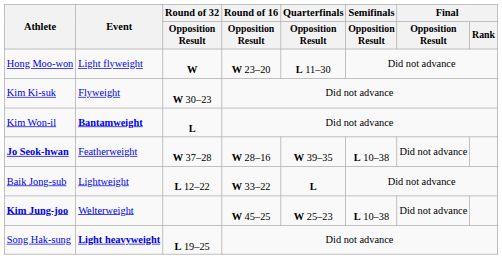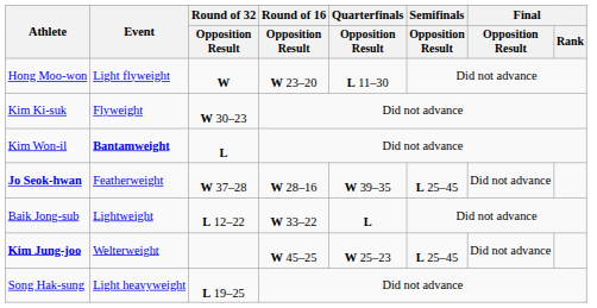 <table class="wikitable" style="font-size:90%">
 <tr>
 <th rowspan="2">Athlete</th>
 <th rowspan="2">Event</th>
 <th>Round of 32</th>
 <th>Round of 16</th>
 <th>Quarterfinals</th>
 <th>Semifinals</th>
 <th colspan=2>Final</th>
 </tr>
 <tr style="font-size:95%">
 <th>Opposition<br>Result</th>
 <th>Opposition<br>Result</th>
 <th>Opposition<br>Result</th>
 <th>Opposition<br>Result</th>
 <th>Opposition<br>Result</th>
 <th>Rank</th>
 </tr>
 <tr align=center>
 <td align=left><a href='#'>Hong Moo-won</a></td>
 <td align=left><a href='#'>Light flyweight</a></td>
 <td><br><strong>W</strong> </td>
 <td><br><strong>W</strong> 23–20</td>
 <td><br><strong>L</strong> 11–30</td>
 <td colspan=3>Did not advance</td>
 </tr>
 <tr align=center>
 <td align=left><a href='#'>Kim Ki-suk</a></td>
 <td align=left><a href='#'>Flyweight</a></td>
 <td><br><strong>W</strong> 30–23</td>
 <td colspan=5>Did not advance</td>
 </tr>
 <tr align=center>
 <td align=left><a href='#'>Kim Won-il</a></td>
 <td align=left><strong><a href='#'>Bantamweight</a></strong></td>
 <td><br><strong>L</strong> </td>
 <td colspan=5>Did not advance</td>
 </tr>
 <tr align=center>
 <td align=left><strong><a href='#'>Jo Seok-hwan</a></strong></td>
 <td align=left><a href='#'>Featherweight</a></td>
 <td><br><strong>W</strong> 37–28</td>
 <td><br><strong>W</strong> 28–16</td>
 <td><br><strong>W</strong> 39–35</td>
-<td><br><strong>L</strong> 10–38</td>
+<td><br><strong>L</strong> 25–45</td>
 <td>Did not advance</td>
 <td></td>
 </tr>
 <tr align=center>
 <td align=left><a href='#'>Baik Jong-sub</a></td>
 <td align=left><a href='#'>Lightweight</a></td>
 <td><br><strong>L</strong> 12–22</td>
 <td><br><strong>W</strong> 33–22</td>
 <td><br><strong>L</strong> </td>
 <td colspan=3>Did not advance</td>
 </tr>
 <tr align=center>
 <td align=left><strong><a href='#'>Kim Jung-joo</a></strong></td>
 <td align=left><a href='#'>Welterweight</a></td>
 <td></td>
 <td><br><strong>W</strong> 45–25</td>
 <td><br><strong>W</strong> 25–23</td>
-<td><br><strong>L</strong> 10–38</td>
+<td><br><strong>L</strong> 25–45</td>
 <td>Did not advance</td>
 <td></td>
 </tr>
 <tr align=center>
 <td align=left><a href='#'>Song Hak-sung</a></td>
-<td align=left><strong><a href='#'>Light heavyweight</a></strong></td>
+<td align=left><a href='#'>Light heavyweight</a></td>
 <td><br><strong>L</strong> 19–25</td>
 <td colspan=5>Did not advance</td>
 </tr>
 </table>
